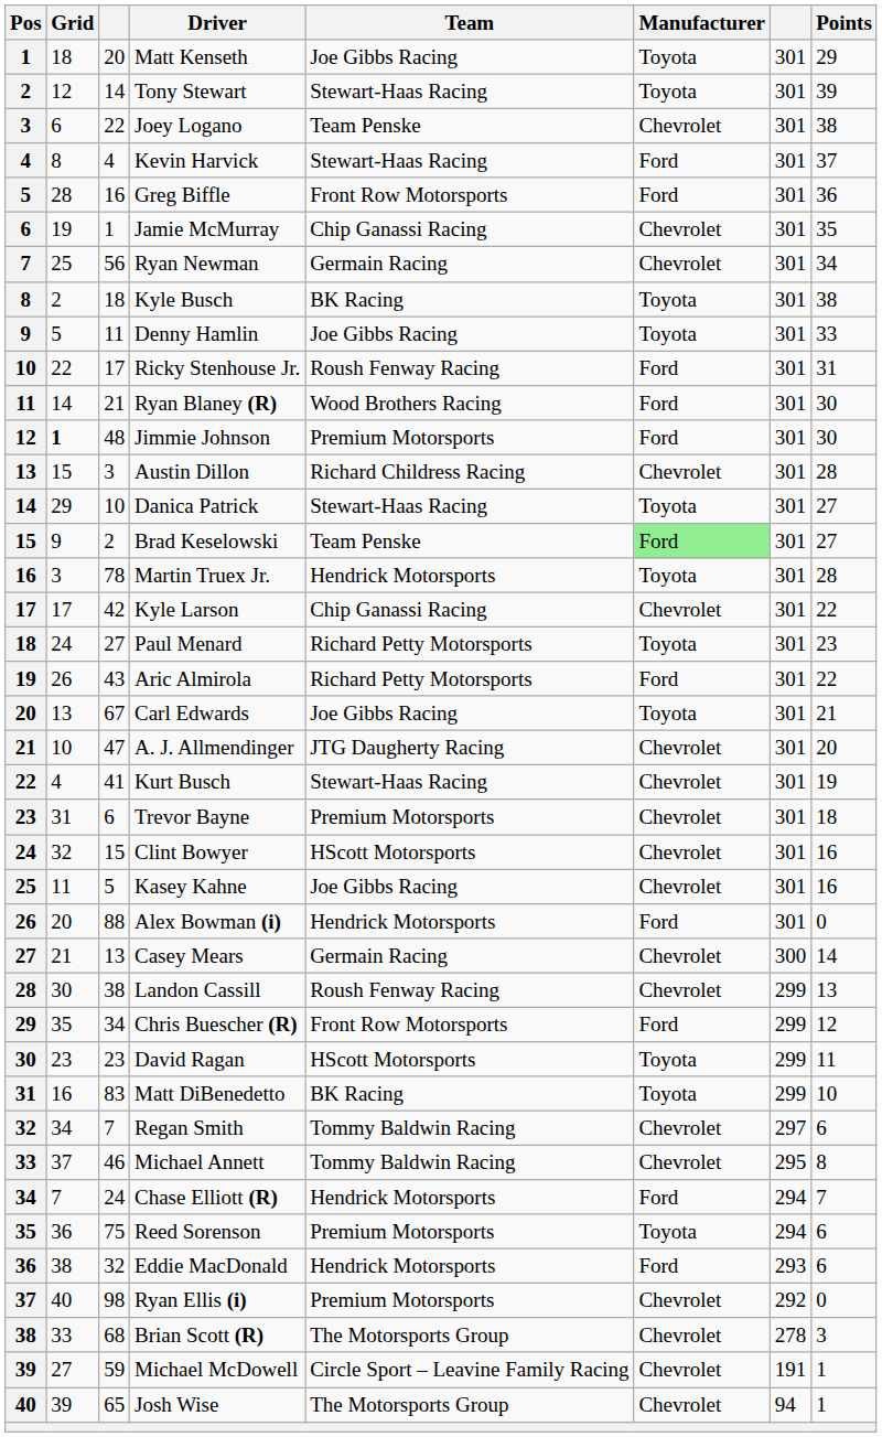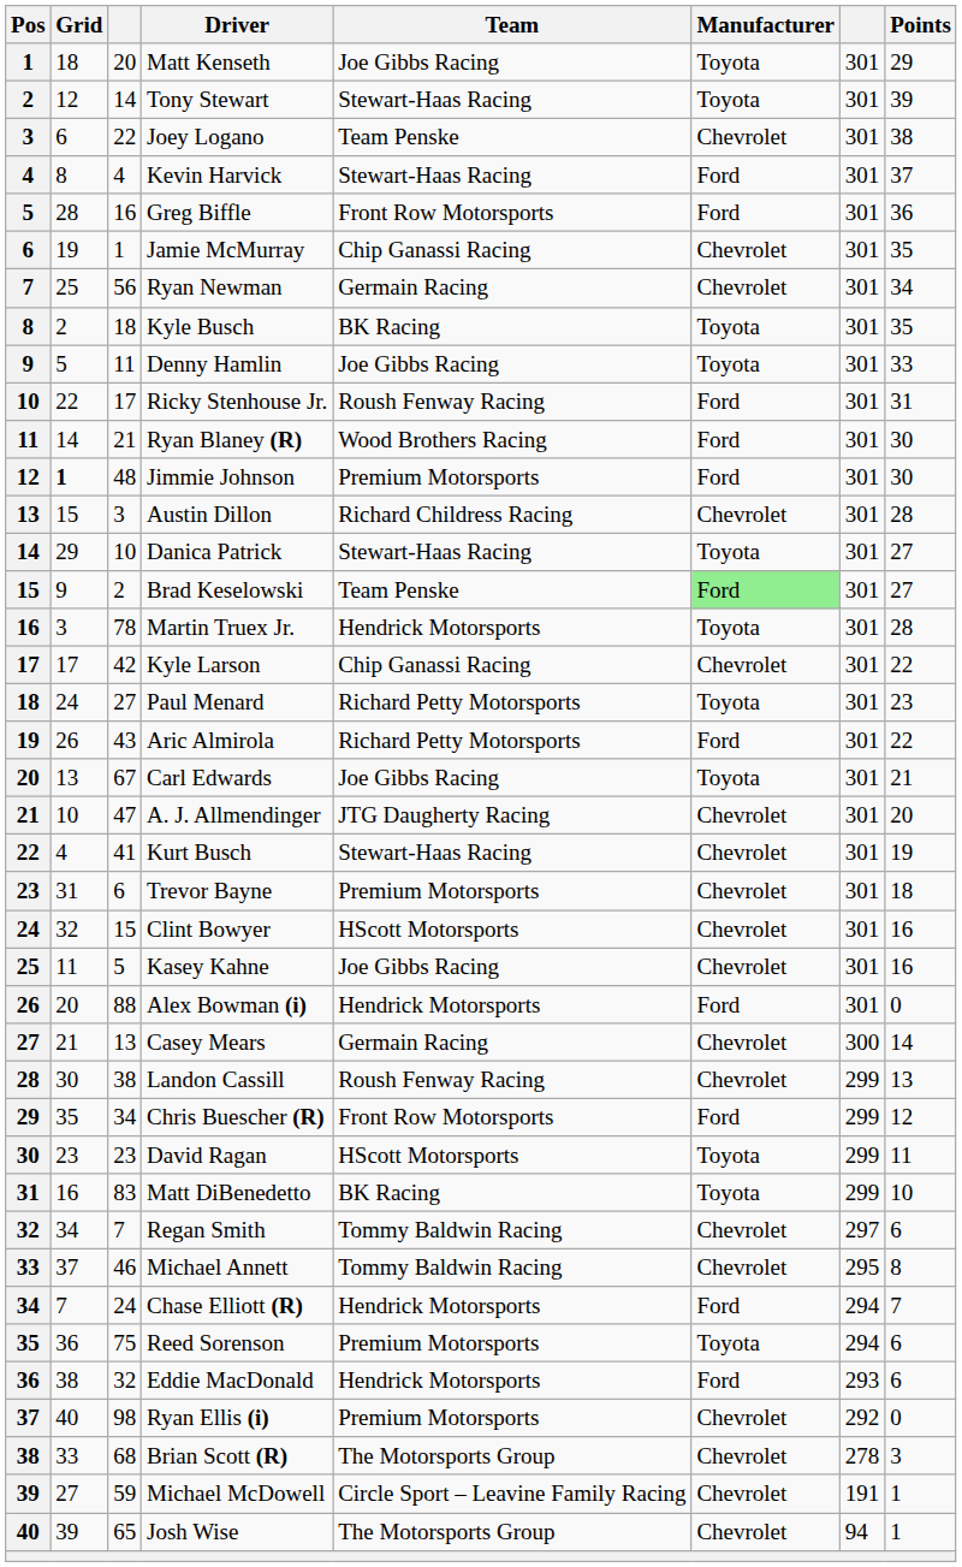 <table class="wikitable" style="font-size:95%">
 <tr>
 <th>Pos</th>
 <th>Grid</th>
 <th></th>
 <th>Driver</th>
 <th>Team</th>
 <th>Manufacturer</th>
 <th></th>
 <th>Points</th>
 </tr>
 <tr>
 <th scope="row">1</th>
 <td>18</td>
 <td>20</td>
 <td>Matt Kenseth</td>
 <td>Joe Gibbs Racing</td>
 <td>Toyota</td>
 <td>301</td>
 <td>29</td>
 </tr>
 <tr Matt Jendeth>
 <th scope="row">2</th>
 <td>12</td>
 <td>14</td>
 <td>Tony Stewart</td>
 <td>Stewart-Haas Racing</td>
 <td>Toyota</td>
 <td>301</td>
 <td>39</td>
 </tr>
 <tr>
 <th scope="row">3</th>
 <td>6</td>
 <td>22</td>
 <td>Joey Logano</td>
 <td>Team Penske</td>
 <td>Chevrolet</td>
 <td>301</td>
 <td>38</td>
 </tr>
 <tr>
 <th scope="row">4</th>
 <td>8</td>
 <td>4</td>
 <td>Kevin Harvick</td>
 <td>Stewart-Haas Racing</td>
 <td>Ford</td>
 <td>301</td>
 <td>37</td>
 </tr>
 <tr>
 <th scope="row">5</th>
 <td>28</td>
 <td>16</td>
 <td>Greg Biffle</td>
 <td>Front Row Motorsports</td>
 <td>Ford</td>
 <td>301</td>
 <td>36</td>
 </tr>
 <tr>
 <th scope="row">6</th>
 <td>19</td>
 <td>1</td>
 <td>Jamie McMurray</td>
 <td>Chip Ganassi Racing</td>
 <td>Chevrolet</td>
 <td>301</td>
 <td>35</td>
 </tr>
 <tr>
 <th scope="row">7</th>
 <td>25</td>
 <td>56</td>
 <td>Ryan Newman</td>
 <td>Germain Racing</td>
 <td>Chevrolet</td>
 <td>301</td>
 <td>34</td>
 </tr>
 <tr>
 <th scope="row">8</th>
 <td>2</td>
 <td>18</td>
 <td>Kyle Busch</td>
 <td>BK Racing</td>
 <td>Toyota</td>
 <td>301</td>
-<td>38</td>
+<td>35</td>
 </tr>
 <tr>
 <th scope="row">9</th>
 <td>5</td>
 <td>11</td>
 <td>Denny Hamlin</td>
 <td>Joe Gibbs Racing</td>
 <td>Toyota</td>
 <td>301</td>
 <td>33</td>
 </tr>
 <tr>
 <th scope="row">10</th>
 <td>22</td>
 <td>17</td>
 <td>Ricky Stenhouse Jr.</td>
 <td>Roush Fenway Racing</td>
 <td>Ford</td>
 <td>301</td>
 <td>31</td>
 </tr>
 <tr>
 <th scope="row">11</th>
 <td>14</td>
 <td>21</td>
 <td>Ryan Blaney <strong>(R)</strong></td>
 <td>Wood Brothers Racing</td>
 <td>Ford</td>
 <td>301</td>
 <td>30</td>
 </tr>
 <tr>
 <th scope="row">12</th>
 <td><strong>1</strong></td>
 <td>48</td>
 <td>Jimmie Johnson</td>
 <td>Premium Motorsports</td>
 <td>Ford</td>
 <td>301</td>
 <td>30</td>
 </tr>
 <tr>
 <th scope="row">13</th>
 <td>15</td>
 <td>3</td>
 <td>Austin Dillon</td>
 <td>Richard Childress Racing</td>
 <td>Chevrolet</td>
 <td>301</td>
 <td>28</td>
 </tr>
 <tr>
 <th scope="row">14</th>
 <td>29</td>
 <td>10</td>
 <td>Danica Patrick</td>
 <td>Stewart-Haas Racing</td>
 <td>Toyota</td>
 <td>301</td>
 <td>27</td>
 </tr>
 <tr>
 <th scope="row">15</th>
 <td>9</td>
 <td>2</td>
 <td>Brad Keselowski</td>
 <td>Team Penske</td>
 <td style="background: lightgreen;">Ford</td>
 <td>301</td>
 <td>27</td>
 </tr>
 <tr>
 <th scope="row">16</th>
 <td>3</td>
 <td>78</td>
 <td>Martin Truex Jr.</td>
 <td>Hendrick Motorsports</td>
 <td>Toyota</td>
 <td>301</td>
 <td>28</td>
 </tr>
 <tr>
 <th scope="row">17</th>
 <td>17</td>
 <td>42</td>
 <td>Kyle Larson</td>
 <td>Chip Ganassi Racing</td>
 <td>Chevrolet</td>
 <td>301</td>
 <td>22</td>
 </tr>
 <tr>
 <th scope="row">18</th>
 <td>24</td>
 <td>27</td>
 <td>Paul Menard</td>
 <td>Richard Petty Motorsports</td>
 <td>Toyota</td>
 <td>301</td>
 <td>23</td>
 </tr>
 <tr>
 <th scope="row">19</th>
 <td>26</td>
 <td>43</td>
 <td>Aric Almirola</td>
 <td>Richard Petty Motorsports</td>
 <td>Ford</td>
 <td>301</td>
 <td>22</td>
 </tr>
 <tr>
 <th scope="row">20</th>
 <td>13</td>
 <td>67</td>
 <td>Carl Edwards</td>
 <td>Joe Gibbs Racing</td>
 <td>Toyota</td>
 <td>301</td>
 <td>21</td>
 </tr>
 <tr>
 <th scope="row">21</th>
 <td>10</td>
 <td>47</td>
 <td>A. J. Allmendinger</td>
 <td>JTG Daugherty Racing</td>
 <td>Chevrolet</td>
 <td>301</td>
 <td>20</td>
 </tr>
 <tr>
 <th scope="row">22</th>
 <td>4</td>
 <td>41</td>
 <td>Kurt Busch</td>
 <td>Stewart-Haas Racing</td>
 <td>Chevrolet</td>
 <td>301</td>
 <td>19</td>
 </tr>
 <tr>
 <th scope="row">23</th>
 <td>31</td>
 <td>6</td>
 <td>Trevor Bayne</td>
 <td>Premium Motorsports</td>
 <td>Chevrolet</td>
 <td>301</td>
 <td>18</td>
 </tr>
 <tr>
 <th scope="row">24</th>
 <td>32</td>
 <td>15</td>
 <td>Clint Bowyer</td>
 <td>HScott Motorsports</td>
 <td>Chevrolet</td>
 <td>301</td>
 <td>16</td>
 </tr>
 <tr>
 <th scope="row">25</th>
 <td>11</td>
 <td>5</td>
 <td>Kasey Kahne</td>
 <td>Joe Gibbs Racing</td>
 <td>Chevrolet</td>
 <td>301</td>
 <td>16</td>
 </tr>
 <tr>
 <th scope="row">26</th>
 <td>20</td>
 <td>88</td>
 <td>Alex Bowman <strong>(i)</strong></td>
 <td>Hendrick Motorsports</td>
 <td>Ford</td>
 <td>301</td>
 <td>0</td>
 </tr>
 <tr>
 <th scope="row">27</th>
 <td>21</td>
 <td>13</td>
 <td>Casey Mears</td>
 <td>Germain Racing</td>
 <td>Chevrolet</td>
 <td>300</td>
 <td>14</td>
 </tr>
 <tr>
 <th scope="row">28</th>
 <td>30</td>
 <td>38</td>
 <td>Landon Cassill</td>
 <td>Roush Fenway Racing</td>
 <td>Chevrolet</td>
 <td>299</td>
 <td>13</td>
 </tr>
 <tr>
 <th scope="row">29</th>
 <td>35</td>
 <td>34</td>
 <td>Chris Buescher <strong>(R)</strong></td>
 <td>Front Row Motorsports</td>
 <td>Ford</td>
 <td>299</td>
 <td>12</td>
 </tr>
 <tr>
 <th scope="row">30</th>
 <td>23</td>
 <td>23</td>
 <td>David Ragan</td>
 <td>HScott Motorsports</td>
 <td>Toyota</td>
 <td>299</td>
 <td>11</td>
 </tr>
 <tr>
 <th scope="row">31</th>
 <td>16</td>
 <td>83</td>
 <td>Matt DiBenedetto</td>
 <td>BK Racing</td>
 <td>Toyota</td>
 <td>299</td>
 <td>10</td>
 </tr>
 <tr>
 <th scope="row">32</th>
 <td>34</td>
 <td>7</td>
 <td>Regan Smith</td>
 <td>Tommy Baldwin Racing</td>
 <td>Chevrolet</td>
 <td>297</td>
 <td>6</td>
 </tr>
 <tr>
 <th scope="row">33</th>
 <td>37</td>
 <td>46</td>
 <td>Michael Annett</td>
 <td>Tommy Baldwin Racing</td>
 <td>Chevrolet</td>
 <td>295</td>
 <td>8</td>
 </tr>
 <tr>
 <th scope="row">34</th>
 <td>7</td>
 <td>24</td>
 <td>Chase Elliott <strong>(R)</strong></td>
 <td>Hendrick Motorsports</td>
 <td>Ford</td>
 <td>294</td>
 <td>7</td>
 </tr>
 <tr>
 <th scope="row">35</th>
 <td>36</td>
 <td>75</td>
 <td>Reed Sorenson</td>
 <td>Premium Motorsports</td>
 <td>Toyota</td>
 <td>294</td>
 <td>6</td>
 </tr>
 <tr>
 <th scope="row">36</th>
 <td>38</td>
 <td>32</td>
 <td>Eddie MacDonald</td>
 <td>Hendrick Motorsports</td>
 <td>Ford</td>
 <td>293</td>
 <td>6</td>
 </tr>
 <tr>
 <th scope="row">37</th>
 <td>40</td>
 <td>98</td>
 <td>Ryan Ellis <strong>(i)</strong></td>
 <td>Premium Motorsports</td>
 <td>Chevrolet</td>
 <td>292</td>
 <td>0</td>
 </tr>
 <tr>
 <th scope="row">38</th>
 <td>33</td>
 <td>68</td>
 <td>Brian Scott <strong>(R)</strong></td>
 <td>The Motorsports Group</td>
 <td>Chevrolet</td>
 <td>278</td>
 <td>3</td>
 </tr>
 <tr>
 <th scope="row">39</th>
 <td>27</td>
 <td>59</td>
 <td>Michael McDowell</td>
 <td>Circle Sport – Leavine Family Racing</td>
 <td>Chevrolet</td>
 <td>191</td>
 <td>1</td>
 </tr>
 <tr>
 <th scope="row">40</th>
 <td>39</td>
 <td>65</td>
 <td>Josh Wise</td>
 <td>The Motorsports Group</td>
 <td>Chevrolet</td>
 <td>94</td>
 <td>1</td>
 </tr>
 <tr class="sortbottom">
 <th colspan="8"></th>
 </tr>
 </table>
